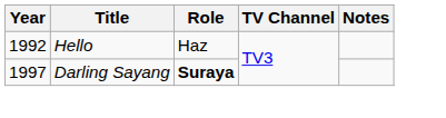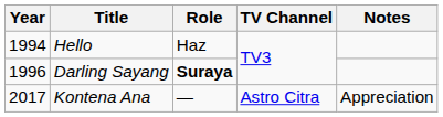 <table class="wikitable">
 <tr>
 <th>Year</th>
 <th>Title</th>
 <th>Role</th>
 <th>TV Channel</th>
 <th>Notes</th>
 </tr>
 <tr>
-<td>1992</td>
+<td>1994</td>
 <td><em>Hello</em></td>
 <td>Haz</td>
 <td rowspan="2"><a href='#'>TV3</a></td>
 <td></td>
 </tr>
 <tr>
-<td>1997</td>
+<td>1996</td>
 <td><em>Darling Sayang</em></td>
 <td><strong>Suraya</strong></td>
 <td></td>
 </tr>
+<tr>
+<td>2017</td>
+<td><em>Kontena Ana</em></td>
+<td>—</td>
+<td><a href='#'>Astro Citra</a></td>
+<td>Appreciation</td>
+</tr>
 </table>
